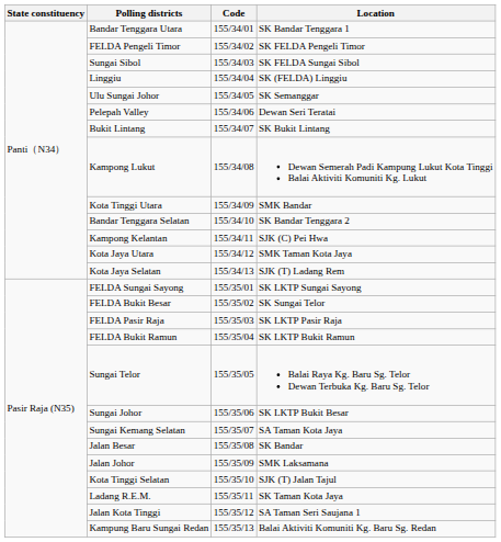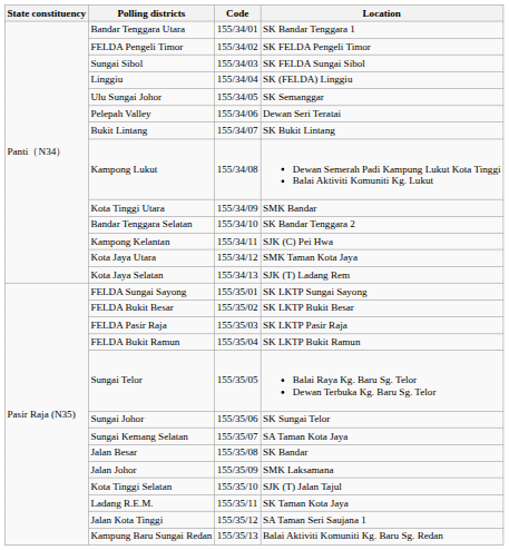 <table class="wikitable sortable mw-collapsible" style="white-space:nowrap;font-size:85%">
 <tr>
 <th>State constituency</th>
 <th>Polling districts</th>
 <th>Code</th>
 <th>Location</th>
 </tr>
 <tr>
 <td rowspan="13">Panti（N34）</td>
 <td>Bandar Tenggara Utara</td>
 <td>155/34/01</td>
 <td>SK Bandar Tenggara 1</td>
 </tr>
 <tr>
 <td>FELDA Pengeli Timor</td>
 <td>155/34/02</td>
 <td>SK FELDA Pengeli Timor</td>
 </tr>
 <tr>
 <td>Sungai Sibol</td>
 <td>155/34/03</td>
 <td>SK FELDA Sungai Sibol</td>
 </tr>
 <tr>
 <td>Linggiu</td>
 <td>155/34/04</td>
 <td>SK (FELDA) Linggiu</td>
 </tr>
 <tr>
 <td>Ulu Sungai Johor</td>
 <td>155/34/05</td>
 <td>SK Semanggar</td>
 </tr>
 <tr>
 <td>Pelepah Valley</td>
 <td>155/34/06</td>
 <td>Dewan Seri Teratai</td>
 </tr>
 <tr>
 <td>Bukit Lintang</td>
 <td>155/34/07</td>
 <td>SK Bukit Lintang</td>
 </tr>
 <tr>
 <td>Kampong Lukut</td>
 <td>155/34/08</td>
 <td><br><ul><li>Dewan Semerah Padi Kampung Lukut Kota Tinggi</li><li>Balai Aktiviti Komuniti Kg. Lukut</li></ul></td>
 </tr>
 <tr>
 <td>Kota Tinggi Utara</td>
 <td>155/34/09</td>
 <td>SMK Bandar</td>
 </tr>
 <tr>
 <td>Bandar Tenggara Selatan</td>
 <td>155/34/10</td>
 <td>SK Bandar Tenggara 2</td>
 </tr>
 <tr>
 <td>Kampong Kelantan</td>
 <td>155/34/11</td>
 <td>SJK (C) Pei Hwa</td>
 </tr>
 <tr>
 <td>Kota Jaya Utara</td>
 <td>155/34/12</td>
 <td>SMK Taman Kota Jaya</td>
 </tr>
 <tr>
 <td>Kota Jaya Selatan</td>
 <td>155/34/13</td>
 <td>SJK (T) Ladang Rem</td>
 </tr>
 <tr>
 <td rowspan="13">Pasir Raja (N35)</td>
 <td>FELDA Sungai Sayong</td>
 <td>155/35/01</td>
 <td>SK LKTP Sungai Sayong</td>
 </tr>
 <tr>
 <td>FELDA Bukit Besar</td>
 <td>155/35/02</td>
-<td>SK Sungai Telor</td>
+<td>SK LKTP Bukit Besar</td>
 </tr>
 <tr>
 <td>FELDA Pasir Raja</td>
 <td>155/35/03</td>
 <td>SK LKTP Pasir Raja</td>
 </tr>
 <tr>
 <td>FELDA Bukit Ramun</td>
 <td>155/35/04</td>
 <td>SK LKTP Bukit Ramun</td>
 </tr>
 <tr>
 <td>Sungai Telor</td>
 <td>155/35/05</td>
 <td><br><ul><li>Balai Raya Kg. Baru Sg. Telor</li><li>Dewan Terbuka Kg. Baru Sg. Telor</li></ul></td>
 </tr>
 <tr>
 <td>Sungai Johor</td>
 <td>155/35/06</td>
-<td>SK LKTP Bukit Besar</td>
+<td>SK Sungai Telor</td>
 </tr>
 <tr>
 <td>Sungai Kemang Selatan</td>
 <td>155/35/07</td>
 <td>SA Taman Kota Jaya</td>
 </tr>
 <tr>
 <td>Jalan Besar</td>
 <td>155/35/08</td>
 <td>SK Bandar</td>
 </tr>
 <tr>
 <td>Jalan Johor</td>
 <td>155/35/09</td>
 <td>SMK Laksamana</td>
 </tr>
 <tr>
 <td>Kota Tinggi Selatan</td>
 <td>155/35/10</td>
 <td>SJK (T) Jalan Tajul</td>
 </tr>
 <tr>
 <td>Ladang R.E.M.</td>
 <td>155/35/11</td>
 <td>SK Taman Kota Jaya</td>
 </tr>
 <tr>
 <td>Jalan Kota Tinggi</td>
 <td>155/35/12</td>
 <td>SA Taman Seri Saujana 1</td>
 </tr>
 <tr>
 <td>Kampung Baru Sungai Redan</td>
 <td>155/35/13</td>
 <td>Balai Aktiviti Komuniti Kg. Baru Sg. Redan</td>
 </tr>
 </table>
